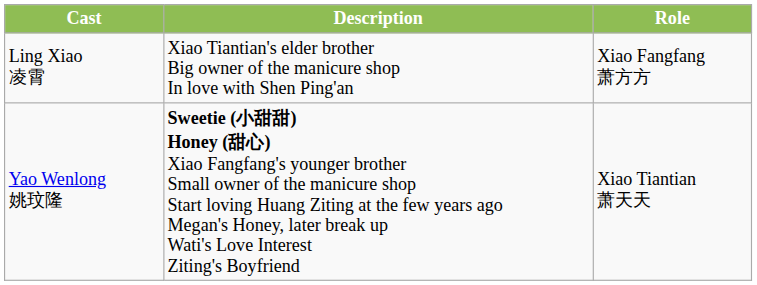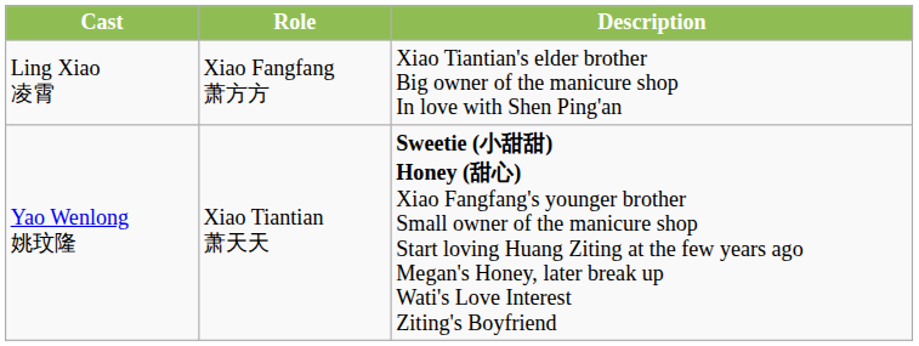 <table class="wikitable">
 <tr>
 <th style="background:#8fbd54; color:white; width:17%">Cast</th>
+<th style="background:#8fbd54; color:white; width:17%">Role</th>
 <th style="background:#8fbd54; color:white; width:46%">Description</th>
-<th style="background:#8fbd54; color:white; width:17%">Role</th>
 </tr>
 <tr>
 <td>Ling Xiao <br> 凌霄</td>
+<td>Xiao Fangfang <br> 萧方方</td>
 <td>Xiao Tiantian's elder brother <br>Big owner of the manicure shop<br>In love with Shen Ping'an</td>
-<td>Xiao Fangfang <br> 萧方方</td>
 </tr>
 <tr>
 <td><a href='#'>Yao Wenlong</a> <br> 姚玟隆</td>
+<td>Xiao Tiantian <br> 萧天天</td>
 <td><strong>Sweetie (小甜甜)</strong> <br> <strong>Honey (甜心) </strong> <br> Xiao Fangfang's younger brother <br> Small owner of the manicure shop <br> Start loving Huang Ziting at the few years ago <br> Megan's Honey, later break up <br> Wati's Love Interest <br> Ziting's Boyfriend</td>
-<td>Xiao Tiantian <br> 萧天天</td>
 </tr>
 </table>
